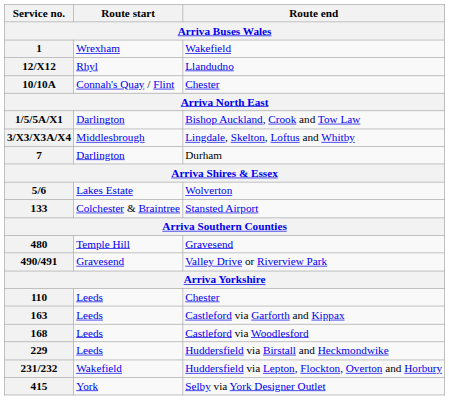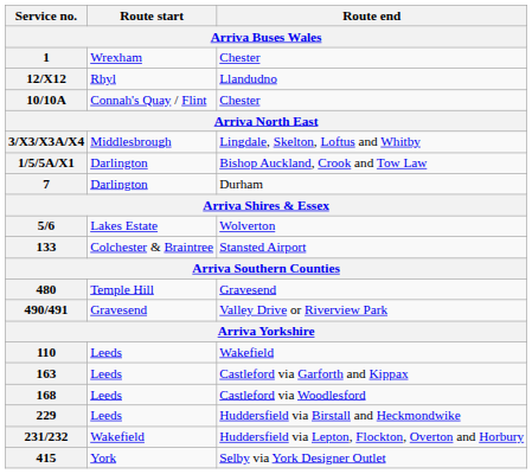 <table class="wikitable">
 <tr>
 <th>Service no.</th>
 <th>Route start</th>
 <th>Route end</th>
 </tr>
 <tr>
 <th colspan="3"><a href='#'>Arriva Buses Wales</a></th>
 </tr>
 <tr>
 <th scope=row>1</th>
 <td><a href='#'>Wrexham</a></td>
-<td><a href='#'>Wakefield</a></td>
+<td><a href='#'>Chester</a></td>
 </tr>
 <tr>
 <th scope=row>12/X12</th>
 <td><a href='#'>Rhyl</a></td>
 <td><a href='#'>Llandudno</a></td>
 </tr>
 <tr>
 <th scope=row>10/10A</th>
 <td><a href='#'>Connah's Quay</a> / <a href='#'>Flint</a></td>
 <td><a href='#'>Chester</a></td>
 </tr>
 <tr>
 <th colspan="3"><a href='#'>Arriva North East</a></th>
 </tr>
 <tr>
+<th scope=row>3/X3/X3A/X4</th>
+<td><a href='#'>Middlesbrough</a></td>
+<td><a href='#'>Lingdale</a>, <a href='#'>Skelton</a>, <a href='#'>Loftus</a> and <a href='#'>Whitby</a></td>
+</tr>
+<tr>
 <th scope=row>1/5/5A/X1</th>
 <td><a href='#'>Darlington</a></td>
 <td><a href='#'>Bishop Auckland</a>, <a href='#'>Crook</a> and <a href='#'>Tow Law</a></td>
-</tr>
-<tr>
-<th scope=row>3/X3/X3A/X4</th>
-<td><a href='#'>Middlesbrough</a></td>
-<td><a href='#'>Lingdale</a>, <a href='#'>Skelton</a>, <a href='#'>Loftus</a> and <a href='#'>Whitby</a></td>
 </tr>
 <tr>
 <th scope=row>7</th>
 <td><a href='#'>Darlington</a></td>
 <td>Durham</td>
 </tr>
 <tr>
 <th colspan="3"><a href='#'>Arriva Shires & Essex</a></th>
 </tr>
 <tr>
 <th scope=row>5/6</th>
 <td><a href='#'>Lakes Estate</a></td>
 <td><a href='#'>Wolverton</a></td>
 </tr>
 <tr>
 <th scope=row>133</th>
 <td><a href='#'>Colchester</a> & <a href='#'>Braintree</a></td>
 <td><a href='#'>Stansted Airport</a></td>
 </tr>
 <tr>
 <th colspan="3"><a href='#'>Arriva Southern Counties</a></th>
 </tr>
 <tr>
 <th scope=row>480</th>
 <td><a href='#'>Temple Hill</a></td>
 <td><a href='#'>Gravesend</a></td>
 </tr>
 <tr>
 <th>490/491</th>
 <td><a href='#'>Gravesend</a></td>
 <td><a href='#'>Valley Drive</a> or <a href='#'>Riverview Park</a></td>
 </tr>
 <tr>
 <th colspan="3"><a href='#'>Arriva Yorkshire</a></th>
 </tr>
 <tr>
 <th scope=row>110</th>
 <td><a href='#'>Leeds</a></td>
-<td><a href='#'>Chester</a></td>
+<td><a href='#'>Wakefield</a></td>
 </tr>
 <tr>
 <th scope=row>163</th>
 <td><a href='#'>Leeds</a></td>
 <td><a href='#'>Castleford</a> via <a href='#'>Garforth</a> and <a href='#'>Kippax</a></td>
 </tr>
 <tr>
 <th scope=row>168</th>
 <td><a href='#'>Leeds</a></td>
 <td><a href='#'>Castleford</a> via <a href='#'>Woodlesford</a></td>
 </tr>
 <tr>
 <th scope=row>229</th>
 <td><a href='#'>Leeds</a></td>
 <td><a href='#'>Huddersfield</a> via <a href='#'>Birstall</a> and <a href='#'>Heckmondwike</a></td>
 </tr>
 <tr>
 <th scope=row>231/232</th>
 <td><a href='#'>Wakefield</a></td>
 <td><a href='#'>Huddersfield</a> via <a href='#'>Lepton</a>, <a href='#'>Flockton</a>, <a href='#'>Overton</a> and <a href='#'>Horbury</a></td>
 </tr>
 <tr>
 <th scope=row>415</th>
 <td><a href='#'>York</a></td>
 <td><a href='#'>Selby</a> via <a href='#'>York Designer Outlet</a></td>
 </tr>
 </table>
